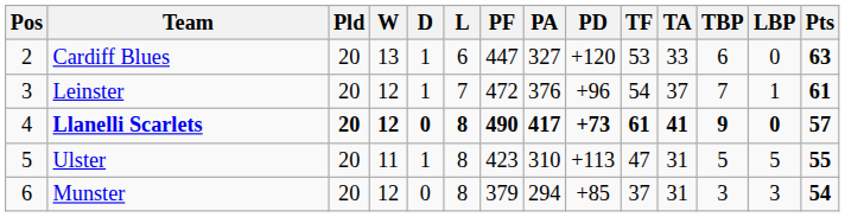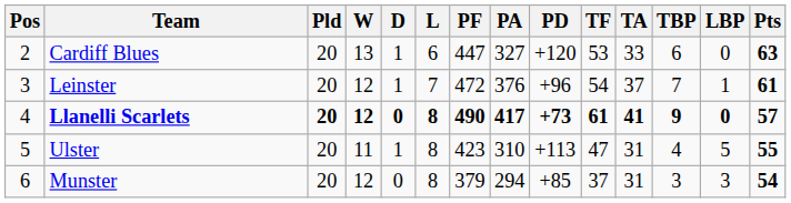 <table class="wikitable" style="text-align:center">
 <tr>
 <th width="20">Pos</th>
 <th width="200">Team</th>
 <th width="20">Pld</th>
 <th width="20">W</th>
 <th width="20">D</th>
 <th width="20">L</th>
 <th width="20">PF</th>
 <th width="20">PA</th>
 <th width="20">PD</th>
 <th width="20">TF</th>
 <th width="20">TA</th>
 <th width="20">TBP</th>
 <th width="20">LBP</th>
 <th width="20">Pts</th>
 </tr>
 <tr>
 <td>2</td>
 <td align=left> <a href='#'>Cardiff Blues</a></td>
 <td>20</td>
 <td>13</td>
 <td>1</td>
 <td>6</td>
 <td>447</td>
 <td>327</td>
 <td>+120</td>
 <td>53</td>
 <td>33</td>
 <td>6</td>
 <td>0</td>
 <td><strong>63</strong></td>
 </tr>
 <tr>
 <td>3</td>
 <td align=left> <a href='#'>Leinster</a></td>
 <td>20</td>
 <td>12</td>
 <td>1</td>
 <td>7</td>
 <td>472</td>
 <td>376</td>
 <td>+96</td>
 <td>54</td>
 <td>37</td>
 <td>7</td>
 <td>1</td>
 <td><strong>61</strong></td>
 </tr>
 <tr>
 <td>4</td>
 <td align=left> <strong><a href='#'>Llanelli Scarlets</a></strong></td>
 <td><strong>20</strong></td>
 <td><strong>12</strong></td>
 <td><strong>0</strong></td>
 <td><strong>8</strong></td>
 <td><strong>490</strong></td>
 <td><strong>417</strong></td>
 <td><strong>+73</strong></td>
 <td><strong>61</strong></td>
 <td><strong>41</strong></td>
 <td><strong>9</strong></td>
 <td><strong>0</strong></td>
 <td><strong>57</strong></td>
 </tr>
 <tr>
 <td>5</td>
 <td align=left> <a href='#'>Ulster</a></td>
 <td>20</td>
 <td>11</td>
 <td>1</td>
 <td>8</td>
 <td>423</td>
 <td>310</td>
 <td>+113</td>
 <td>47</td>
 <td>31</td>
-<td>5</td>
+<td>4</td>
 <td>5</td>
 <td><strong>55</strong></td>
 </tr>
 <tr>
 <td>6</td>
 <td align=left> <a href='#'>Munster</a></td>
 <td>20</td>
 <td>12</td>
 <td>0</td>
 <td>8</td>
 <td>379</td>
 <td>294</td>
 <td>+85</td>
 <td>37</td>
 <td>31</td>
 <td>3</td>
 <td>3</td>
 <td><strong>54</strong></td>
 </tr>
 </table>
